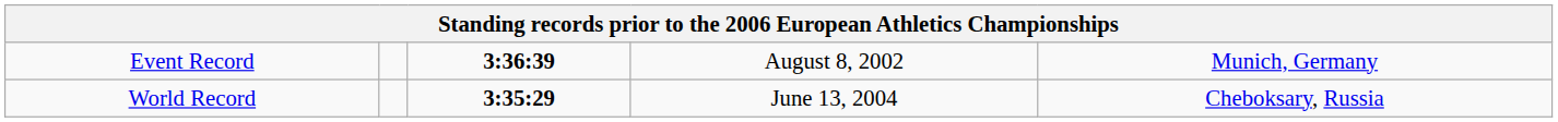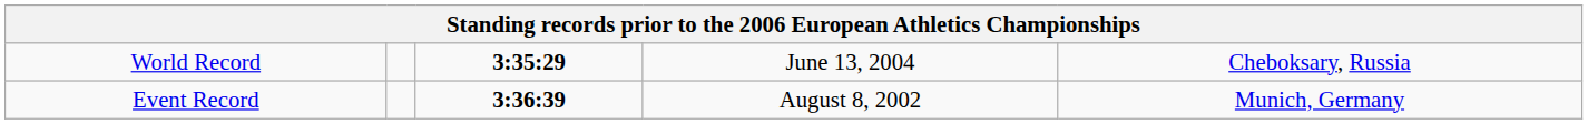 <table class="wikitable" style=" text-align:center; font-size:110%;" width="95%">
 <tr>
 <th colspan="5">Standing records prior to the 2006 European Athletics Championships</th>
+</tr>
+<tr>
+<td><a href='#'>World Record</a></td>
+<td></td>
+<td><strong>3:35:29</strong></td>
+<td>June 13, 2004</td>
+<td> <a href='#'>Cheboksary</a>, <a href='#'>Russia</a></td>
 </tr>
 <tr>
 <td><a href='#'>Event Record</a></td>
 <td></td>
 <td><strong>3:36:39</strong></td>
 <td>August 8, 2002</td>
 <td> <a href='#'>Munich, Germany</a></td>
 </tr>
-<tr>
-<td><a href='#'>World Record</a></td>
-<td></td>
-<td><strong>3:35:29</strong></td>
-<td>June 13, 2004</td>
-<td> <a href='#'>Cheboksary</a>, <a href='#'>Russia</a></td>
-</tr>
 </table>
